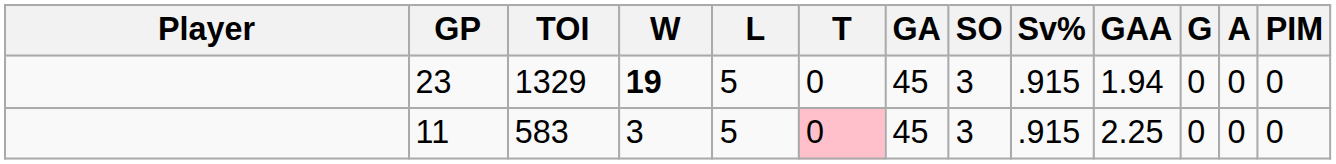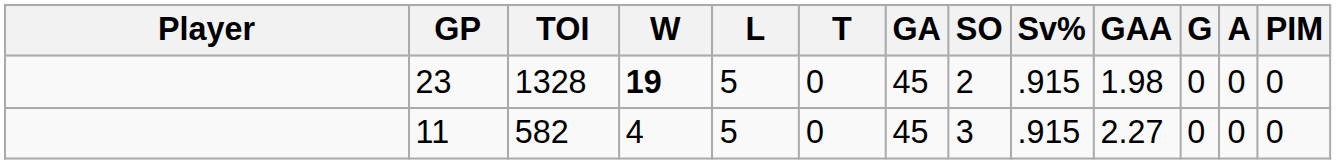 <table class="wikitable sortable" width="52%">
 <tr align="center" bgcolor="#dddddd">
 <th width="50%">Player</th>
 <th width="10%">GP</th>
 <th width="10%">TOI</th>
 <th width="10%">W</th>
 <th width="10%">L</th>
 <th width="10%">T</th>
 <th width="10%">GA</th>
 <th width="10%">SO</th>
 <th width="10%">Sv%</th>
 <th width="10%">GAA</th>
 <th width="10%">G</th>
 <th width="10%">A</th>
 <th width="10%">PIM</th>
 </tr>
 <tr>
 <td></td>
 <td>23</td>
-<td>1329</td>
+<td>1328</td>
 <td><strong>19</strong></td>
 <td>5</td>
 <td>0</td>
 <td>45</td>
-<td>3</td>
+<td>2</td>
 <td>.915</td>
-<td>1.94</td>
+<td>1.98</td>
 <td>0</td>
 <td>0</td>
 <td>0</td>
 </tr>
 <tr>
 <td></td>
 <td>11</td>
-<td>583</td>
-<td>3</td>
+<td>582</td>
+<td>4</td>
 <td>5</td>
-<td style="background: pink;">0</td>
+<td>0</td>
 <td>45</td>
 <td>3</td>
 <td>.915</td>
-<td>2.25</td>
+<td>2.27</td>
 <td>0</td>
 <td>0</td>
 <td>0</td>
 </tr>
 </table>
